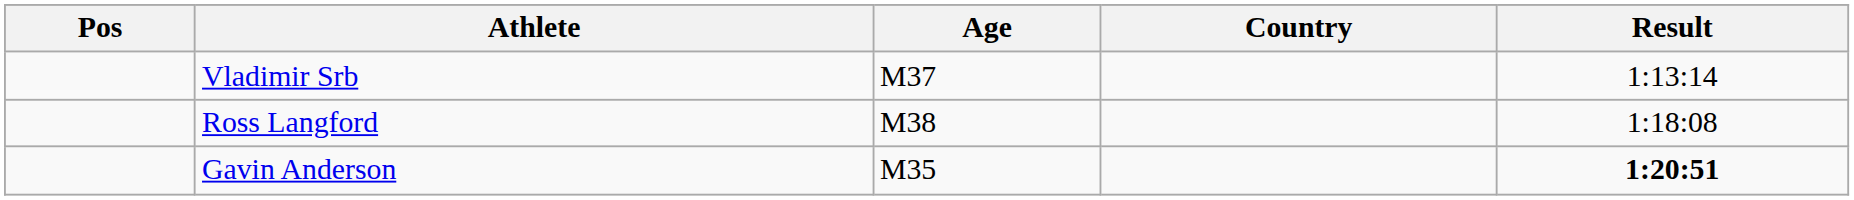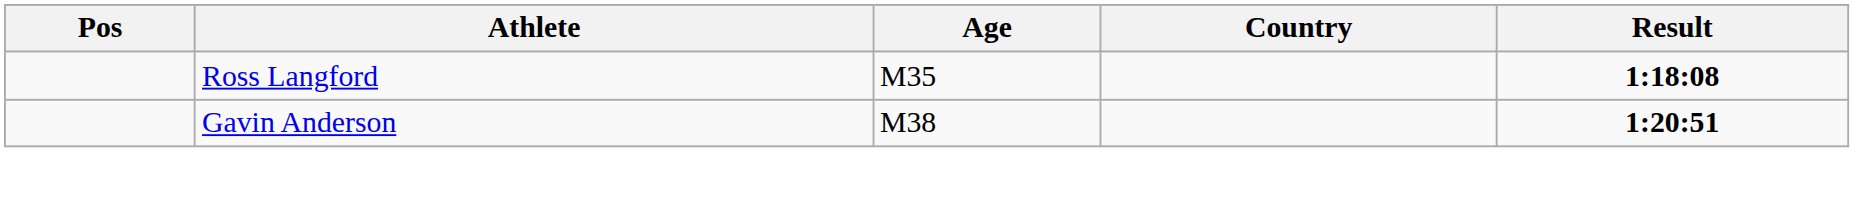 <table class="wikitable"  style="text-align:center; width:50%;">
 <tr>
 <th>Pos</th>
 <th>Athlete</th>
 <th>Age</th>
 <th>Country</th>
 <th>Result</th>
 </tr>
 <tr>
 <td align=center></td>
-<td align=left><a href='#'>Vladimir Srb</a></td>
-<td align=left>M37</td>
+<td align=left><a href='#'>Ross Langford</a></td>
+<td align=left>M35</td>
 <td align=left></td>
-<td>1:13:14</td>
-</tr>
-<tr>
-<td align=center></td>
-<td align=left><a href='#'>Ross Langford</a></td>
-<td align=left>M38</td>
-<td align=left></td>
-<td>1:18:08</td>
+<td><strong>1:18:08</strong></td>
 </tr>
 <tr>
 <td align=center></td>
 <td align=left><a href='#'>Gavin Anderson</a></td>
-<td align=left>M35</td>
+<td align=left>M38</td>
 <td align=left></td>
 <td><strong>1:20:51</strong></td>
 </tr>
 </table>
